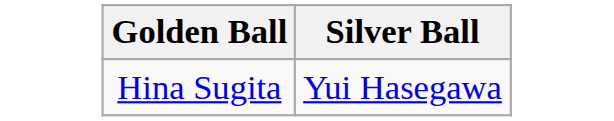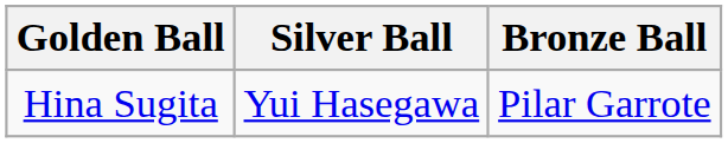 <table class=wikitable style="text-align:center; margin:auto">
 <tr>
 <th>Golden Ball</th>
 <th>Silver Ball</th>
+<th>Bronze Ball</th>
 </tr>
 <tr>
 <td> <a href='#'>Hina Sugita</a></td>
 <td> <a href='#'>Yui Hasegawa</a></td>
+<td> <a href='#'>Pilar Garrote</a></td>
 </tr>
 </table>
